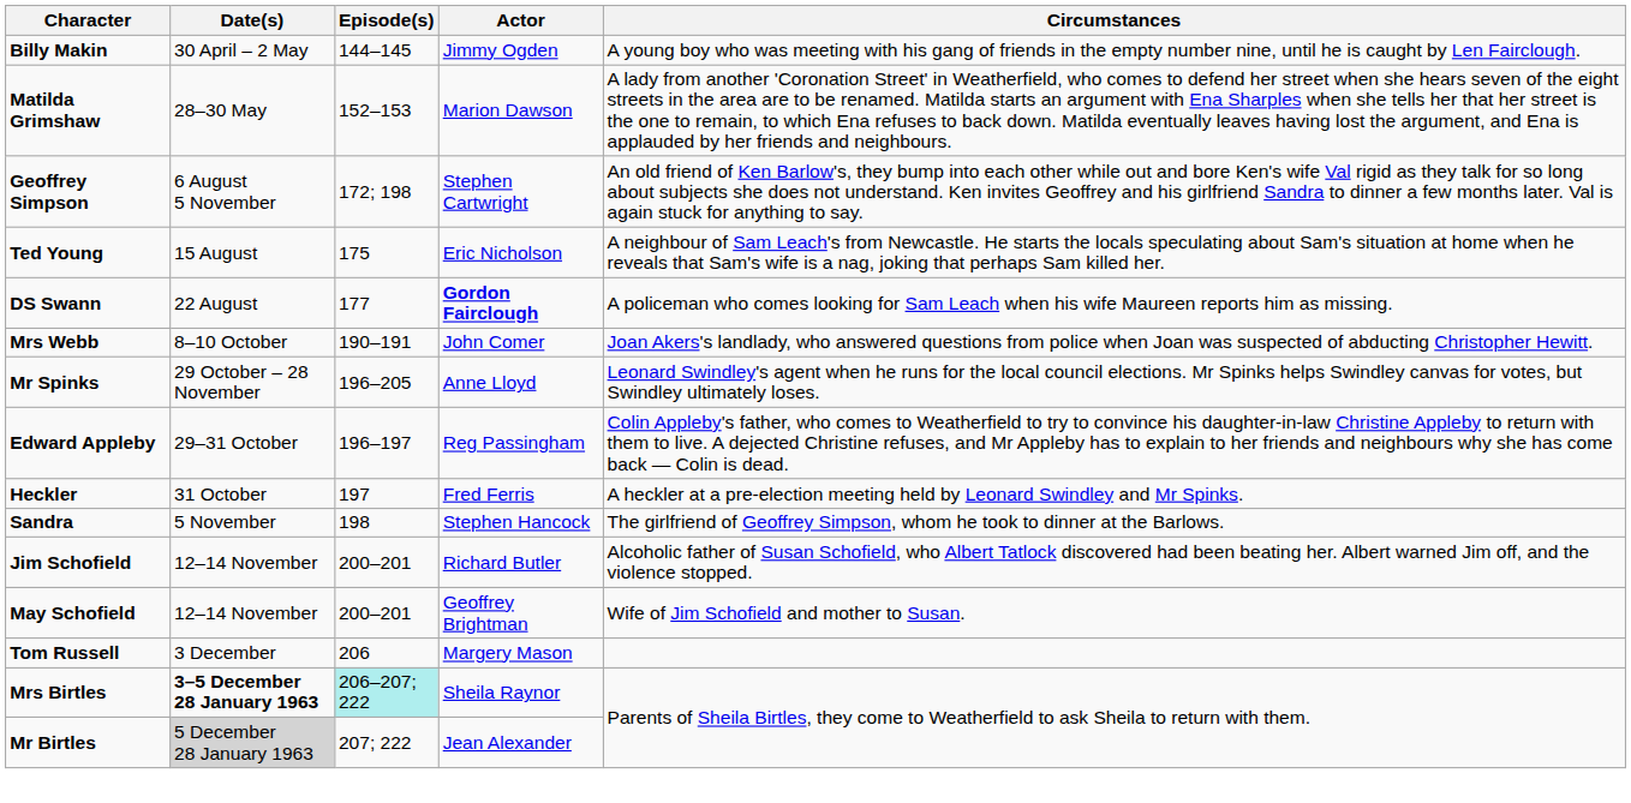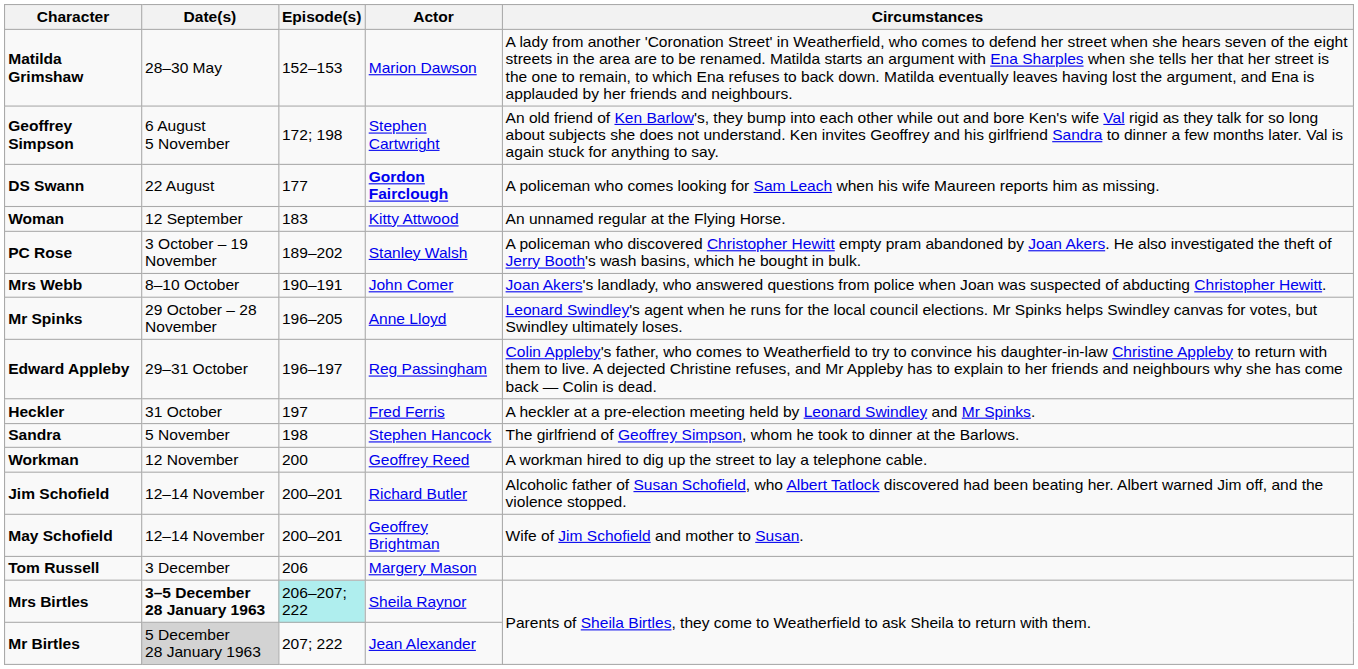 <table class="wikitable plainrowheaders" style="font-size:90%">
 <tr>
 <th width="120">Character</th>
 <th width="120">Date(s)</th>
 <th width="50">Episode(s)</th>
 <th width="120">Actor</th>
 <th>Circumstances</th>
-</tr>
-<tr>
-<td><strong>Billy Makin</strong> </td>
-<td>30 April – 2 May</td>
-<td>144–145</td>
-<td><a href='#'>Jimmy Ogden</a></td>
-<td>A young boy who was meeting with his gang of friends in the empty number nine, until he is caught by <a href='#'>Len Fairclough</a>.</td>
 </tr>
 <tr>
 <td><strong>Matilda Grimshaw</strong> </td>
 <td>28–30 May</td>
 <td>152–153</td>
 <td><a href='#'>Marion Dawson</a></td>
 <td>A lady from another 'Coronation Street' in Weatherfield, who comes to defend her street when she hears seven of the eight streets in the area are to be renamed. Matilda starts an argument with <a href='#'>Ena Sharples</a> when she tells her that her street is the one to remain, to which Ena refuses to back down. Matilda eventually leaves having lost the argument, and Ena is applauded by her friends and neighbours.</td>
 </tr>
 <tr>
 <td><strong>Geoffrey Simpson</strong> </td>
 <td>6 August<br>5 November</td>
 <td>172; 198</td>
 <td><a href='#'>Stephen Cartwright</a></td>
 <td>An old friend of <a href='#'>Ken Barlow</a>'s, they bump into each other while out and bore Ken's wife <a href='#'>Val</a> rigid as they talk for so long about subjects she does not understand. Ken invites Geoffrey and his girlfriend <a href='#'>Sandra</a> to dinner a few months later. Val is again stuck for anything to say.</td>
 </tr>
 <tr>
-<td><strong>Ted Young</strong>  </td>
-<td>15 August</td>
-<td>175</td>
-<td><a href='#'>Eric Nicholson</a></td>
-<td>A neighbour of <a href='#'>Sam Leach</a>'s from Newcastle. He starts the locals speculating about Sam's situation at home when he reveals that Sam's wife is a nag, joking that perhaps Sam killed her.</td>
-</tr>
-<tr>
 <td><strong>DS Swann</strong> </td>
 <td>22 August</td>
 <td>177</td>
 <td><strong><a href='#'>Gordon Fairclough</a></strong></td>
 <td>A policeman who comes looking for <a href='#'>Sam Leach</a> when his wife Maureen reports him as missing.</td>
+</tr>
+<tr>
+<td><strong>Woman</strong></td>
+<td>12 September</td>
+<td>183</td>
+<td><a href='#'>Kitty Attwood</a></td>
+<td>An unnamed regular at the Flying Horse.</td>
+</tr>
+<tr>
+<td><strong>PC Rose</strong></td>
+<td>3 October – 19 November</td>
+<td>189–202</td>
+<td><a href='#'>Stanley Walsh</a></td>
+<td>A policeman who discovered <a href='#'>Christopher Hewitt</a> empty pram abandoned by <a href='#'>Joan Akers</a>. He also investigated the theft of <a href='#'>Jerry Booth</a>'s wash basins, which he bought in bulk.</td>
 </tr>
 <tr>
 <td><strong>Mrs Webb</strong> </td>
 <td>8–10 October</td>
 <td>190–191</td>
 <td><a href='#'>John Comer</a></td>
 <td><a href='#'>Joan Akers</a>'s landlady, who answered questions from police when Joan was suspected of abducting <a href='#'>Christopher Hewitt</a>.</td>
 </tr>
 <tr>
 <td><strong>Mr Spinks</strong> </td>
 <td>29 October – 28 November</td>
 <td>196–205</td>
 <td><a href='#'>Anne Lloyd</a></td>
 <td><a href='#'>Leonard Swindley</a>'s agent when he runs for the local council elections. Mr Spinks helps Swindley canvas for votes, but Swindley ultimately loses.</td>
 </tr>
 <tr>
 <td><strong>Edward Appleby</strong> </td>
 <td>29–31 October</td>
 <td>196–197</td>
 <td><a href='#'>Reg Passingham</a></td>
 <td><a href='#'>Colin Appleby</a>'s father, who comes to Weatherfield to try to convince his daughter-in-law <a href='#'>Christine Appleby</a> to return with them to live. A dejected Christine refuses, and Mr Appleby has to explain to her friends and neighbours why she has come back — Colin is dead.</td>
 </tr>
 <tr>
 <td><strong>Heckler</strong></td>
 <td>31 October</td>
 <td>197</td>
 <td><a href='#'>Fred Ferris</a></td>
 <td>A heckler at a pre-election meeting held by <a href='#'>Leonard Swindley</a> and <a href='#'>Mr Spinks</a>.</td>
 </tr>
 <tr>
 <td><strong>Sandra</strong> </td>
 <td>5 November</td>
 <td>198</td>
 <td><a href='#'>Stephen Hancock</a></td>
 <td>The girlfriend of <a href='#'>Geoffrey Simpson</a>, whom he took to dinner at the Barlows.</td>
 </tr>
 <tr>
+<td><strong>Workman</strong></td>
+<td>12 November</td>
+<td>200</td>
+<td><a href='#'>Geoffrey Reed</a></td>
+<td>A workman hired to dig up the street to lay a telephone cable.</td>
+</tr>
+<tr>
 <td><strong>Jim Schofield</strong> </td>
 <td>12–14 November</td>
 <td>200–201</td>
 <td><a href='#'>Richard Butler</a></td>
 <td>Alcoholic father of <a href='#'>Susan Schofield</a>, who <a href='#'>Albert Tatlock</a> discovered had been beating her. Albert warned Jim off, and the violence stopped.</td>
 </tr>
 <tr>
 <td><strong>May Schofield</strong> </td>
 <td>12–14 November</td>
 <td>200–201</td>
 <td><a href='#'>Geoffrey Brightman</a></td>
 <td>Wife of <a href='#'>Jim Schofield</a> and mother to <a href='#'>Susan</a>.</td>
 </tr>
 <tr>
 <td><strong>Tom Russell</strong> </td>
 <td>3 December</td>
 <td>206</td>
 <td><a href='#'>Margery Mason</a></td>
 <td></td>
 </tr>
 <tr>
 <td><strong>Mrs Birtles</strong> </td>
 <td><strong>3–5 December<br>28 January 1963</strong></td>
 <td style="background: paleturquoise;">206–207; 222</td>
 <td><a href='#'>Sheila Raynor</a></td>
 <td rowspan="2">Parents of <a href='#'>Sheila Birtles</a>, they come to Weatherfield to ask Sheila to return with them.</td>
 </tr>
 <tr>
 <td><strong>Mr Birtles</strong> </td>
 <td style="background: lightgrey;">5 December<br>28 January 1963</td>
 <td>207; 222</td>
 <td><a href='#'>Jean Alexander</a></td>
 </tr>
 </table>
